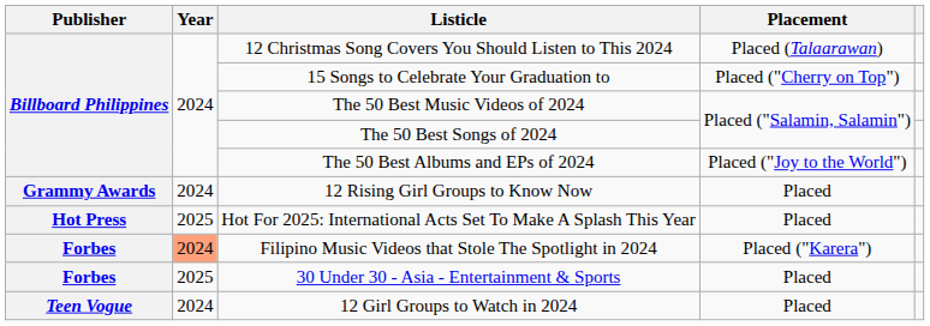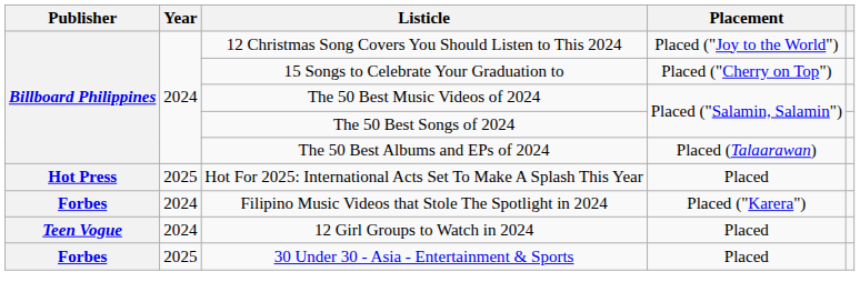 <table class="wikitable plainrowheaders sortable" style="text-align:center">
 <tr>
 <th scope="col">Publisher</th>
 <th scope="col">Year</th>
 <th scope="col">Listicle</th>
 <th scope="col">Placement</th>
 <th scope="col" class="unsortable"></th>
 </tr>
 <tr>
 <th rowspan="5" scope="rowgroup"><em><a href='#'>Billboard Philippines</a></em></th>
 <td rowspan="5">2024</td>
 <td>12 Christmas Song Covers You Should Listen to This 2024</td>
-<td>Placed (<em><a href='#'>Talaarawan</a></em>)</td>
+<td>Placed ("<a href='#'>Joy to the World</a>")</td>
 <td></td>
 </tr>
 <tr>
 <td>15 Songs to Celebrate Your Graduation to</td>
 <td>Placed ("<a href='#'>Cherry on Top</a>")</td>
 <td></td>
 </tr>
 <tr>
 <td>The 50 Best Music Videos of 2024</td>
 <td rowspan="2">Placed ("<a href='#'>Salamin, Salamin</a>")</td>
 <td></td>
 </tr>
 <tr>
 <td>The 50 Best Songs of 2024</td>
 <td></td>
 </tr>
 <tr>
 <td style="text-align:center">The 50 Best Albums and EPs of 2024</td>
-<td>Placed ("<a href='#'>Joy to the World</a>")</td>
-<td></td>
-</tr>
-<tr>
-<th scope="row"><a href='#'>Grammy Awards</a></th>
-<td>2024</td>
-<td>12 Rising Girl Groups to Know Now</td>
-<td>Placed</td>
+<td>Placed (<em><a href='#'>Talaarawan</a></em>)</td>
 <td></td>
 </tr>
 <tr>
 <th scope="row"><a href='#'>Hot Press</a></th>
 <td>2025</td>
 <td>Hot For 2025: International Acts Set To Make A Splash This Year</td>
 <td>Placed</td>
 <td></td>
 </tr>
 <tr>
 <th scope="row"><a href='#'>Forbes</a></th>
-<td style="background: lightsalmon;">2024</td>
+<td>2024</td>
 <td>Filipino Music Videos that Stole The Spotlight in 2024</td>
 <td>Placed ("<a href='#'>Karera</a>")</td>
+<td></td>
+</tr>
+<tr>
+<th scope="row"><em><a href='#'>Teen Vogue</a></em></th>
+<td>2024</td>
+<td>12 Girl Groups to Watch in 2024</td>
+<td>Placed</td>
 <td></td>
 </tr>
 <tr>
 <th scope="row"><a href='#'>Forbes</a></th>
 <td>2025</td>
 <td><a href='#'>30 Under 30 - Asia - Entertainment & Sports</a></td>
 <td>Placed</td>
 <td></td>
 </tr>
-<tr>
-<th scope="row"><em><a href='#'>Teen Vogue</a></em></th>
-<td>2024</td>
-<td>12 Girl Groups to Watch in 2024</td>
-<td>Placed</td>
-<td></td>
-</tr>
 </table>
